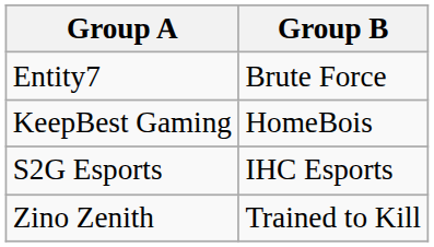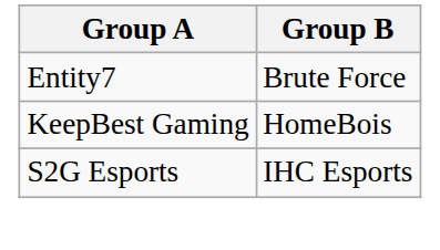 <table class="wikitable" style="margin-left:auto; margin-right:auto;">
 <tr>
 <th>Group A</th>
 <th>Group B</th>
 </tr>
 <tr>
 <td> Entity7</td>
 <td> Brute Force</td>
 </tr>
 <tr>
 <td> KeepBest Gaming</td>
 <td> HomeBois</td>
 </tr>
 <tr>
 <td> S2G Esports</td>
 <td> IHC Esports</td>
 </tr>
-<tr>
-<td> Zino Zenith</td>
-<td> Trained to Kill</td>
-</tr>
 </table>
